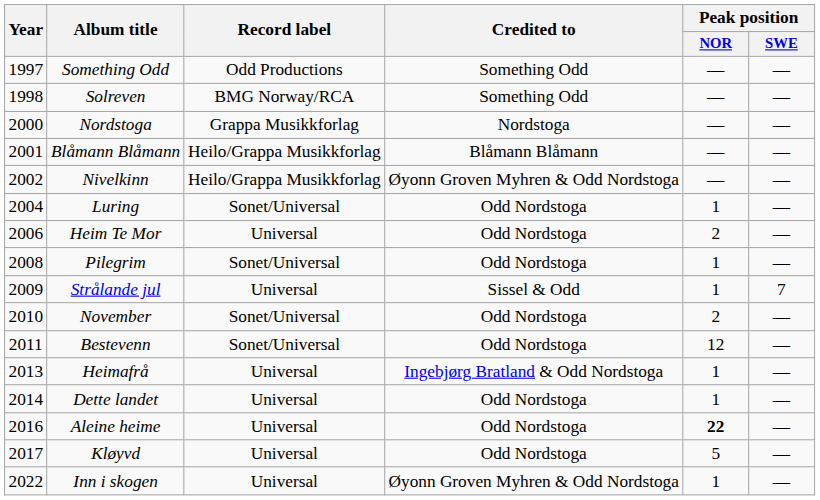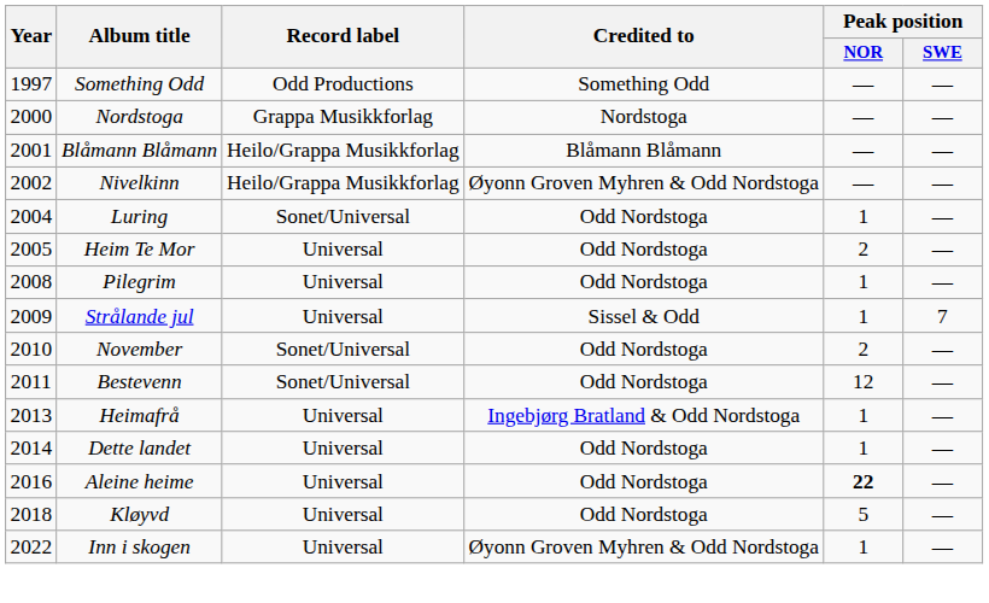 <table class="wikitable plainrowheaders" style="text-align:center;" border="1">
 <tr>
 <th scope="col" rowspan="2">Year</th>
 <th scope="col" rowspan="2">Album title</th>
 <th scope="col" rowspan="2">Record label</th>
 <th scope="col" rowspan="2">Credited to</th>
 <th scope="col" colspan="2">Peak position</th>
 </tr>
 <tr>
 <th style="width:4em;font-size:85%"><a href='#'>NOR</a><br></th>
 <th style="width:4em;font-size:85%"><a href='#'>SWE</a><br></th>
 </tr>
 <tr>
 <td>1997</td>
 <td><em>Something Odd</em></td>
 <td>Odd Productions</td>
-<td>Something Odd</td>
-<td>—</td>
-<td>—</td>
-</tr>
-<tr>
-<td>1998</td>
-<td><em>Solreven</em></td>
-<td>BMG Norway/RCA</td>
 <td>Something Odd</td>
 <td>—</td>
 <td>—</td>
 </tr>
 <tr>
 <td>2000</td>
 <td><em>Nordstoga</em></td>
 <td>Grappa Musikkforlag</td>
 <td>Nordstoga</td>
 <td>—</td>
 <td>—</td>
 </tr>
 <tr>
 <td>2001</td>
 <td><em>Blåmann Blåmann</em></td>
 <td>Heilo/Grappa Musikkforlag</td>
 <td>Blåmann Blåmann</td>
 <td>—</td>
 <td>—</td>
 </tr>
 <tr>
 <td>2002</td>
 <td><em>Nivelkinn</em></td>
 <td>Heilo/Grappa Musikkforlag</td>
 <td>Øyonn Groven Myhren & Odd Nordstoga</td>
 <td>—</td>
 <td>—</td>
 </tr>
 <tr>
 <td>2004</td>
 <td><em>Luring</em></td>
 <td>Sonet/Universal</td>
 <td>Odd Nordstoga</td>
 <td>1</td>
 <td>—</td>
 </tr>
 <tr>
-<td>2006</td>
+<td>2005</td>
 <td><em>Heim Te Mor</em></td>
 <td>Universal</td>
 <td>Odd Nordstoga</td>
 <td>2</td>
 <td>—</td>
 </tr>
 <tr>
 <td>2008</td>
 <td><em>Pilegrim</em></td>
-<td>Sonet/Universal</td>
+<td>Universal</td>
 <td>Odd Nordstoga</td>
 <td>1</td>
 <td>—</td>
 </tr>
 <tr>
 <td>2009</td>
 <td><em><a href='#'>Strålande jul</a></em></td>
 <td>Universal</td>
 <td>Sissel & Odd</td>
 <td>1</td>
 <td>7</td>
 </tr>
 <tr>
 <td>2010</td>
 <td><em>November</em></td>
 <td>Sonet/Universal</td>
 <td>Odd Nordstoga</td>
 <td>2</td>
 <td>—</td>
 </tr>
 <tr>
 <td>2011</td>
 <td><em>Bestevenn</em></td>
 <td>Sonet/Universal</td>
 <td>Odd Nordstoga</td>
 <td>12</td>
 <td>—</td>
 </tr>
 <tr>
 <td>2013</td>
 <td><em>Heimafrå</em></td>
 <td>Universal</td>
 <td><a href='#'>Ingebjørg Bratland</a> & Odd Nordstoga</td>
 <td>1</td>
 <td>—</td>
 </tr>
 <tr>
 <td>2014</td>
 <td><em>Dette landet</em></td>
 <td>Universal</td>
 <td>Odd Nordstoga</td>
 <td>1</td>
 <td>—</td>
 </tr>
 <tr>
 <td>2016</td>
 <td><em>Aleine heime</em></td>
 <td>Universal</td>
 <td>Odd Nordstoga</td>
 <td><strong>22</strong></td>
 <td>—</td>
 </tr>
 <tr>
-<td>2017</td>
+<td>2018</td>
 <td><em>Kløyvd</em></td>
 <td>Universal</td>
 <td>Odd Nordstoga</td>
 <td>5</td>
 <td>—</td>
 </tr>
 <tr>
 <td>2022</td>
 <td><em>Inn i skogen</em></td>
 <td>Universal</td>
 <td>Øyonn Groven Myhren & Odd Nordstoga</td>
 <td>1</td>
 <td>—</td>
 </tr>
 </table>
